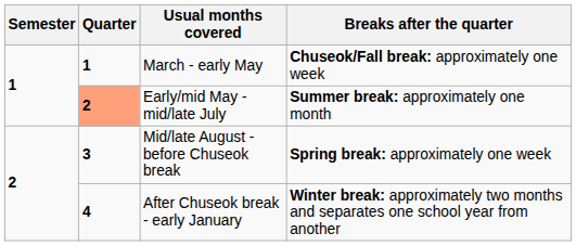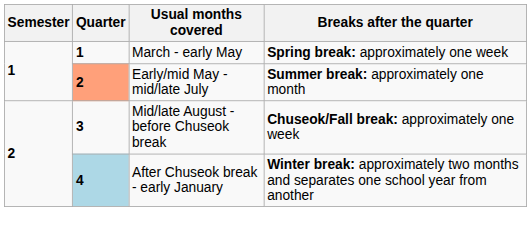 <table class="wikitable">
 <tr>
 <th>Semester</th>
 <th>Quarter</th>
 <th>Usual months covered</th>
 <th>Breaks after the quarter</th>
 </tr>
 <tr>
 <td rowspan="2"><strong>1</strong></td>
 <td><strong>1</strong></td>
 <td>March - early May</td>
-<td><strong>Chuseok/Fall break:</strong> approximately one week</td>
+<td><strong>Spring break:</strong> approximately one week</td>
 </tr>
 <tr>
 <td style="background: lightsalmon;"><strong>2</strong></td>
 <td>Early/mid May - mid/late July</td>
 <td><strong>Summer break:</strong> approximately one month</td>
 </tr>
 <tr>
 <td rowspan="2"><strong>2</strong></td>
 <td><strong>3</strong></td>
 <td>Mid/late August - before Chuseok break</td>
-<td><strong>Spring break:</strong> approximately one week</td>
+<td><strong>Chuseok/Fall break:</strong> approximately one week</td>
 </tr>
 <tr>
-<td><strong>4</strong></td>
+<td style="background: lightblue;"><strong>4</strong></td>
 <td>After Chuseok break - early January</td>
 <td><strong>Winter break:</strong> approximately two months and separates one school year from another</td>
 </tr>
 </table>
